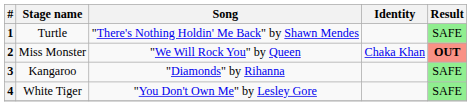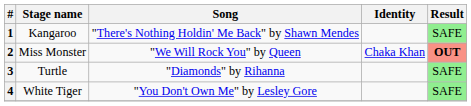 <table class="wikitable plainrowheaders" style="text-align: center;">
 <tr>
 <th>#</th>
 <th>Stage name</th>
 <th>Song</th>
 <th>Identity</th>
 <th colspan=2>Result</th>
 </tr>
 <tr>
 <th>1</th>
-<td>Turtle</td>
+<td>Kangaroo</td>
 <td>"<a href='#'>There's Nothing Holdin' Me Back</a>" by <a href='#'>Shawn Mendes</a></td>
 <td></td>
 <td bgcolor=lightgreen>SAFE</td>
 </tr>
 <tr>
 <th>2</th>
 <td>Miss Monster</td>
 <td>"<a href='#'>We Will Rock You</a>" by <a href='#'>Queen</a></td>
 <td><a href='#'>Chaka Khan</a></td>
 <td bgcolor=#F99185><strong>OUT</strong></td>
 </tr>
 <tr>
 <th>3</th>
-<td>Kangaroo</td>
+<td>Turtle</td>
 <td>"<a href='#'>Diamonds</a>" by <a href='#'>Rihanna</a></td>
 <td></td>
 <td bgcolor=lightgreen>SAFE</td>
 </tr>
 <tr>
 <th>4</th>
 <td>White Tiger</td>
 <td>"<a href='#'>You Don't Own Me</a>" by <a href='#'>Lesley Gore</a></td>
 <td></td>
 <td bgcolor=lightgreen>SAFE</td>
 </tr>
 <tr>
 </tr>
 </table>
